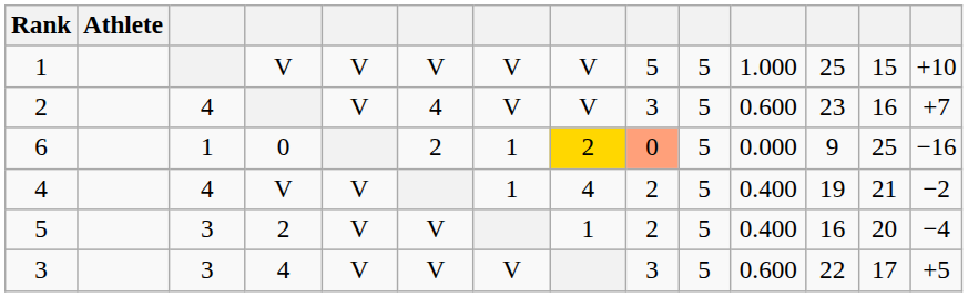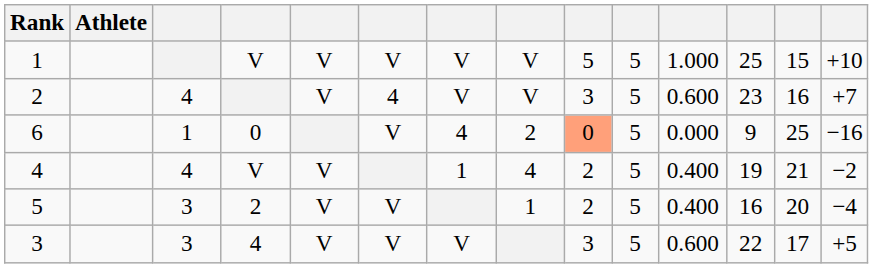 <table class="wikitable" style="text-align:center">
 <tr>
 <th width=30>Rank</th>
 <th>Athlete</th>
 <th width="40"></th>
 <th width="40"></th>
 <th width="40"></th>
 <th width="40"></th>
 <th width="40"></th>
 <th width="40"></th>
 <th width="25"></th>
 <th width="25"></th>
 <th width="40"></th>
 <th width="25"></th>
 <th width="25"></th>
 <th width="25"></th>
 </tr>
 <tr>
 <td>1</td>
 <td align=left></td>
 <th></th>
 <td>V</td>
 <td>V</td>
 <td>V</td>
 <td>V</td>
 <td>V</td>
 <td>5</td>
 <td>5</td>
 <td>1.000</td>
 <td>25</td>
 <td>15</td>
 <td>+10</td>
 </tr>
 <tr>
 <td>2</td>
 <td align=left></td>
 <td>4</td>
 <th></th>
 <td>V</td>
 <td>4</td>
 <td>V</td>
 <td>V</td>
 <td>3</td>
 <td>5</td>
 <td>0.600</td>
 <td>23</td>
 <td>16</td>
 <td>+7</td>
 </tr>
 <tr>
 <td>6</td>
 <td align=left></td>
 <td>1</td>
 <td>0</td>
 <th></th>
+<td>V</td>
+<td>4</td>
 <td>2</td>
-<td>1</td>
-<td style="background: gold;">2</td>
 <td style="background: lightsalmon;">0</td>
 <td>5</td>
 <td>0.000</td>
 <td>9</td>
 <td>25</td>
 <td>−16</td>
 </tr>
 <tr>
 <td>4</td>
 <td align=left></td>
 <td>4</td>
 <td>V</td>
 <td>V</td>
 <th></th>
 <td>1</td>
 <td>4</td>
 <td>2</td>
 <td>5</td>
 <td>0.400</td>
 <td>19</td>
 <td>21</td>
 <td>−2</td>
 </tr>
 <tr>
 <td>5</td>
 <td align=left></td>
 <td>3</td>
 <td>2</td>
 <td>V</td>
 <td>V</td>
 <th></th>
 <td>1</td>
 <td>2</td>
 <td>5</td>
 <td>0.400</td>
 <td>16</td>
 <td>20</td>
 <td>−4</td>
 </tr>
 <tr>
 <td>3</td>
 <td align=left></td>
 <td>3</td>
 <td>4</td>
 <td>V</td>
 <td>V</td>
 <td>V</td>
 <th></th>
 <td>3</td>
 <td>5</td>
 <td>0.600</td>
 <td>22</td>
 <td>17</td>
 <td>+5</td>
 </tr>
 </table>
